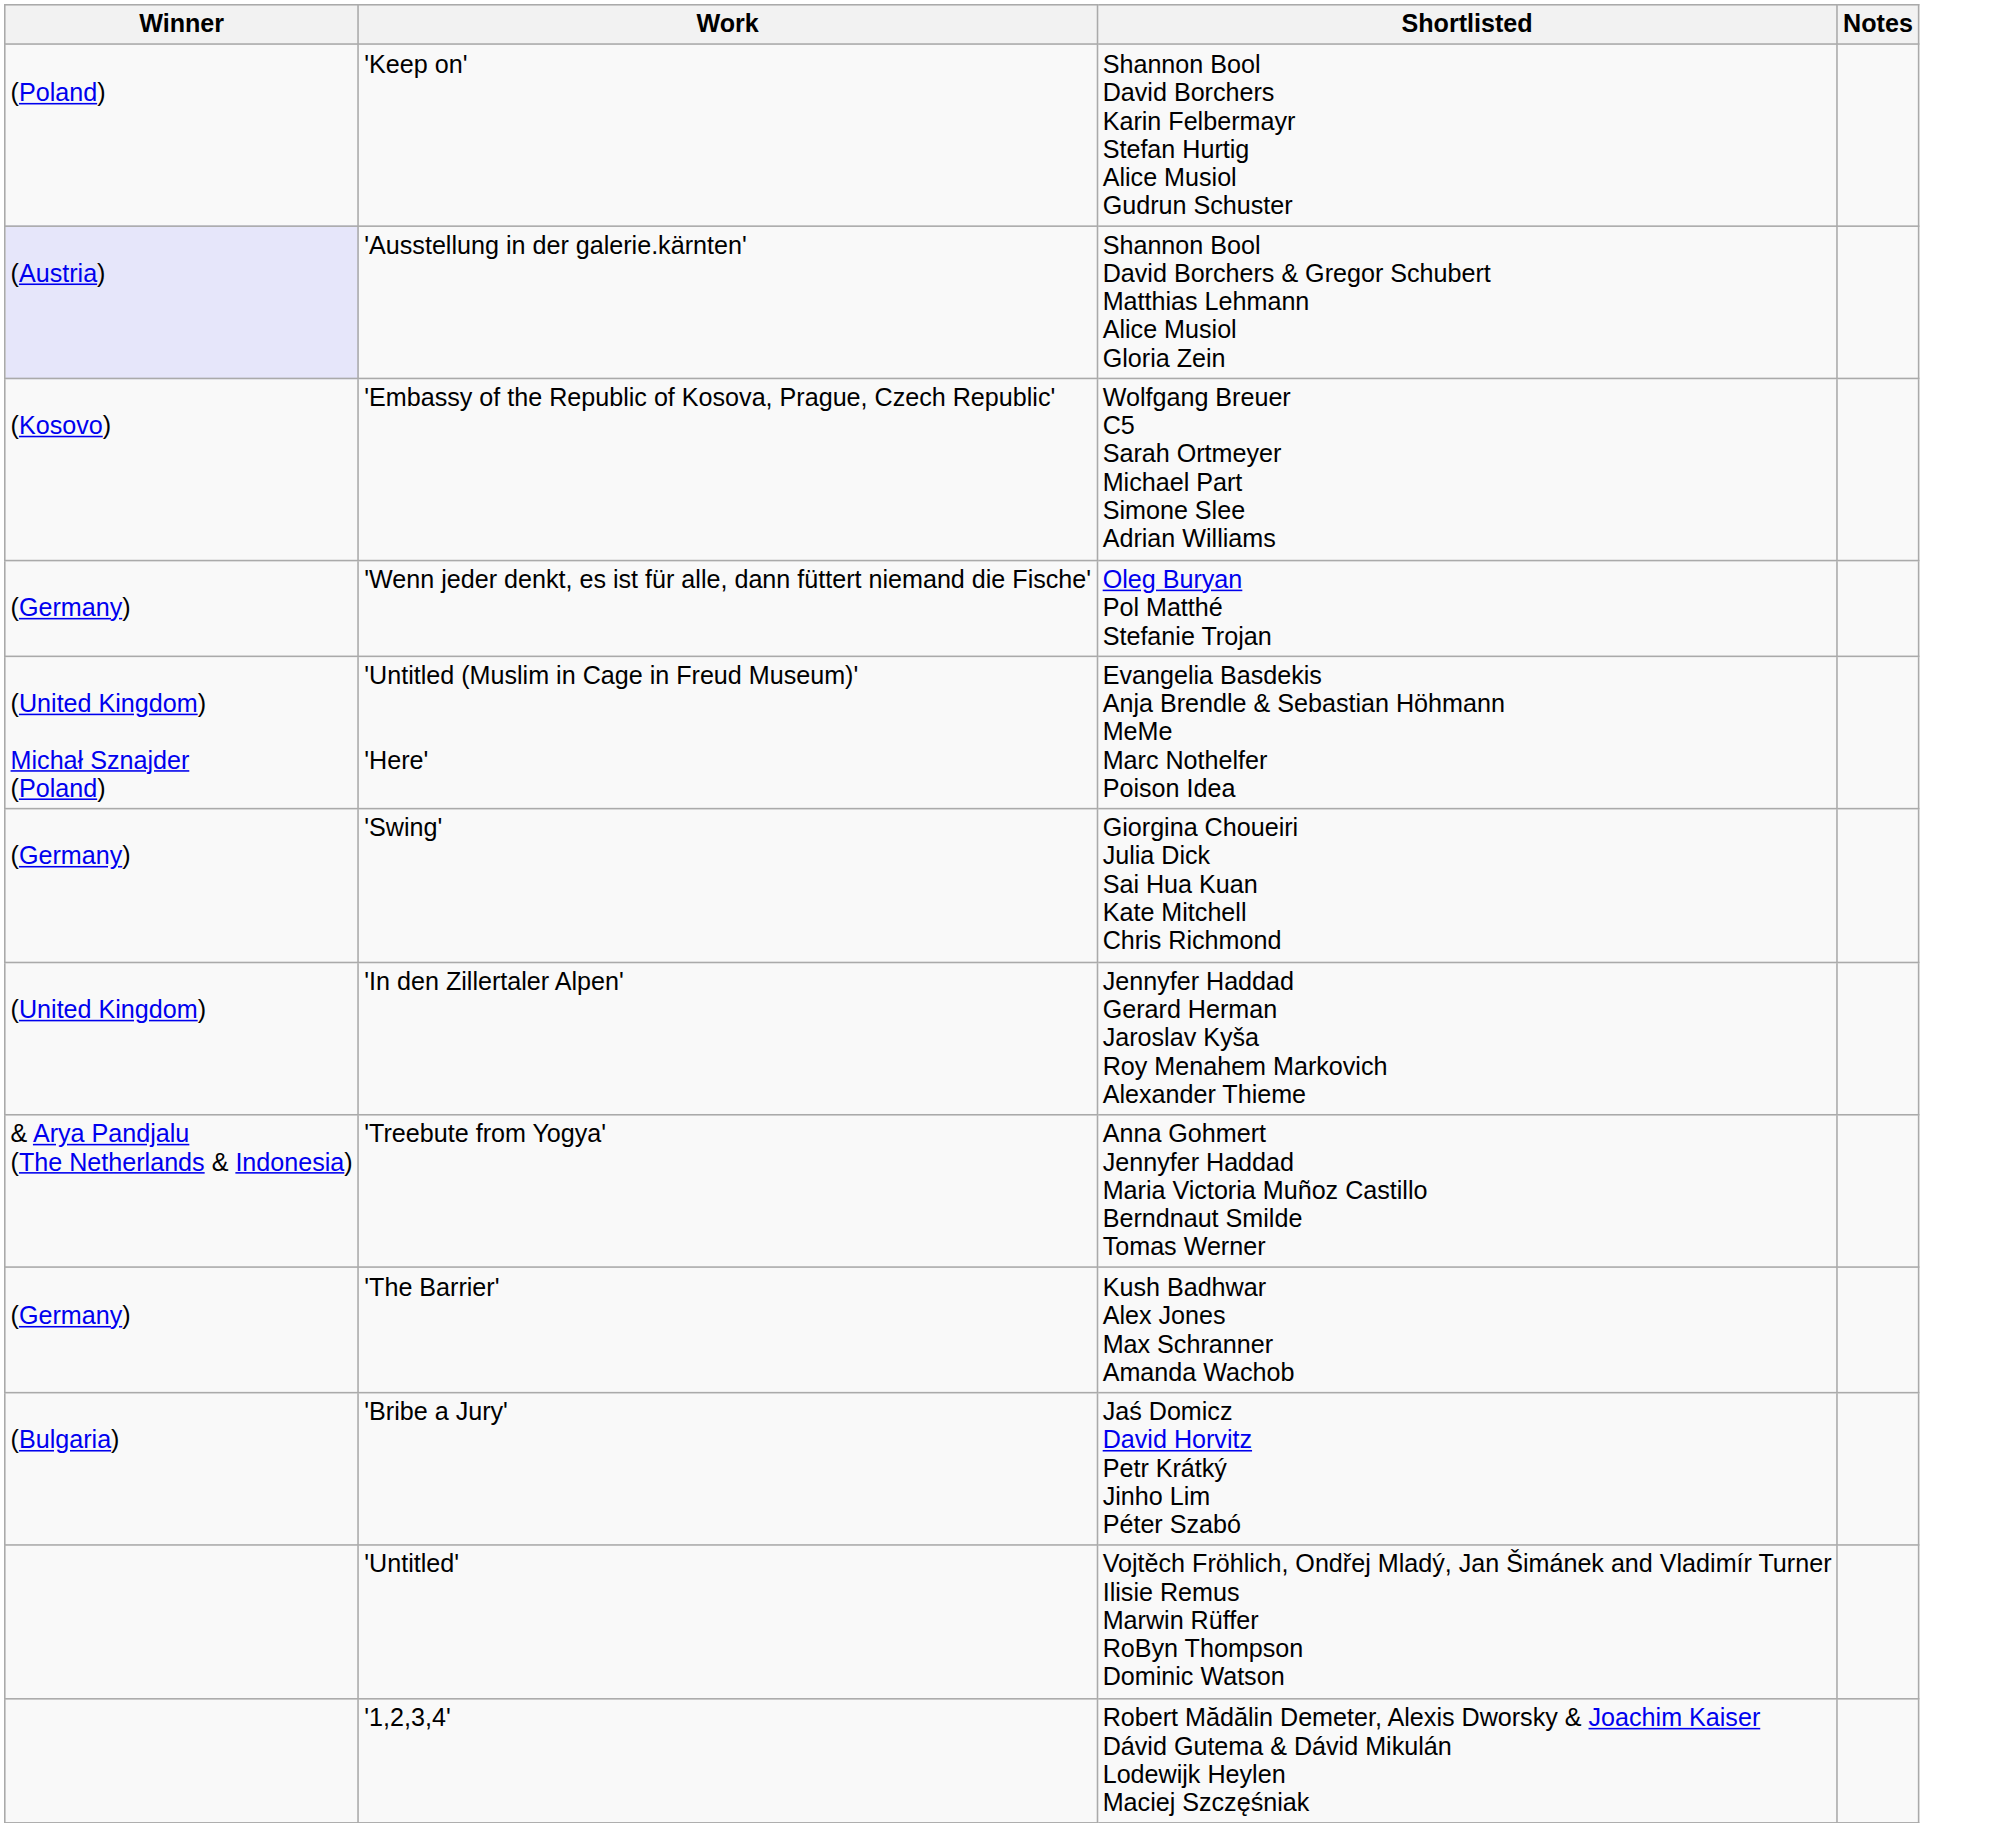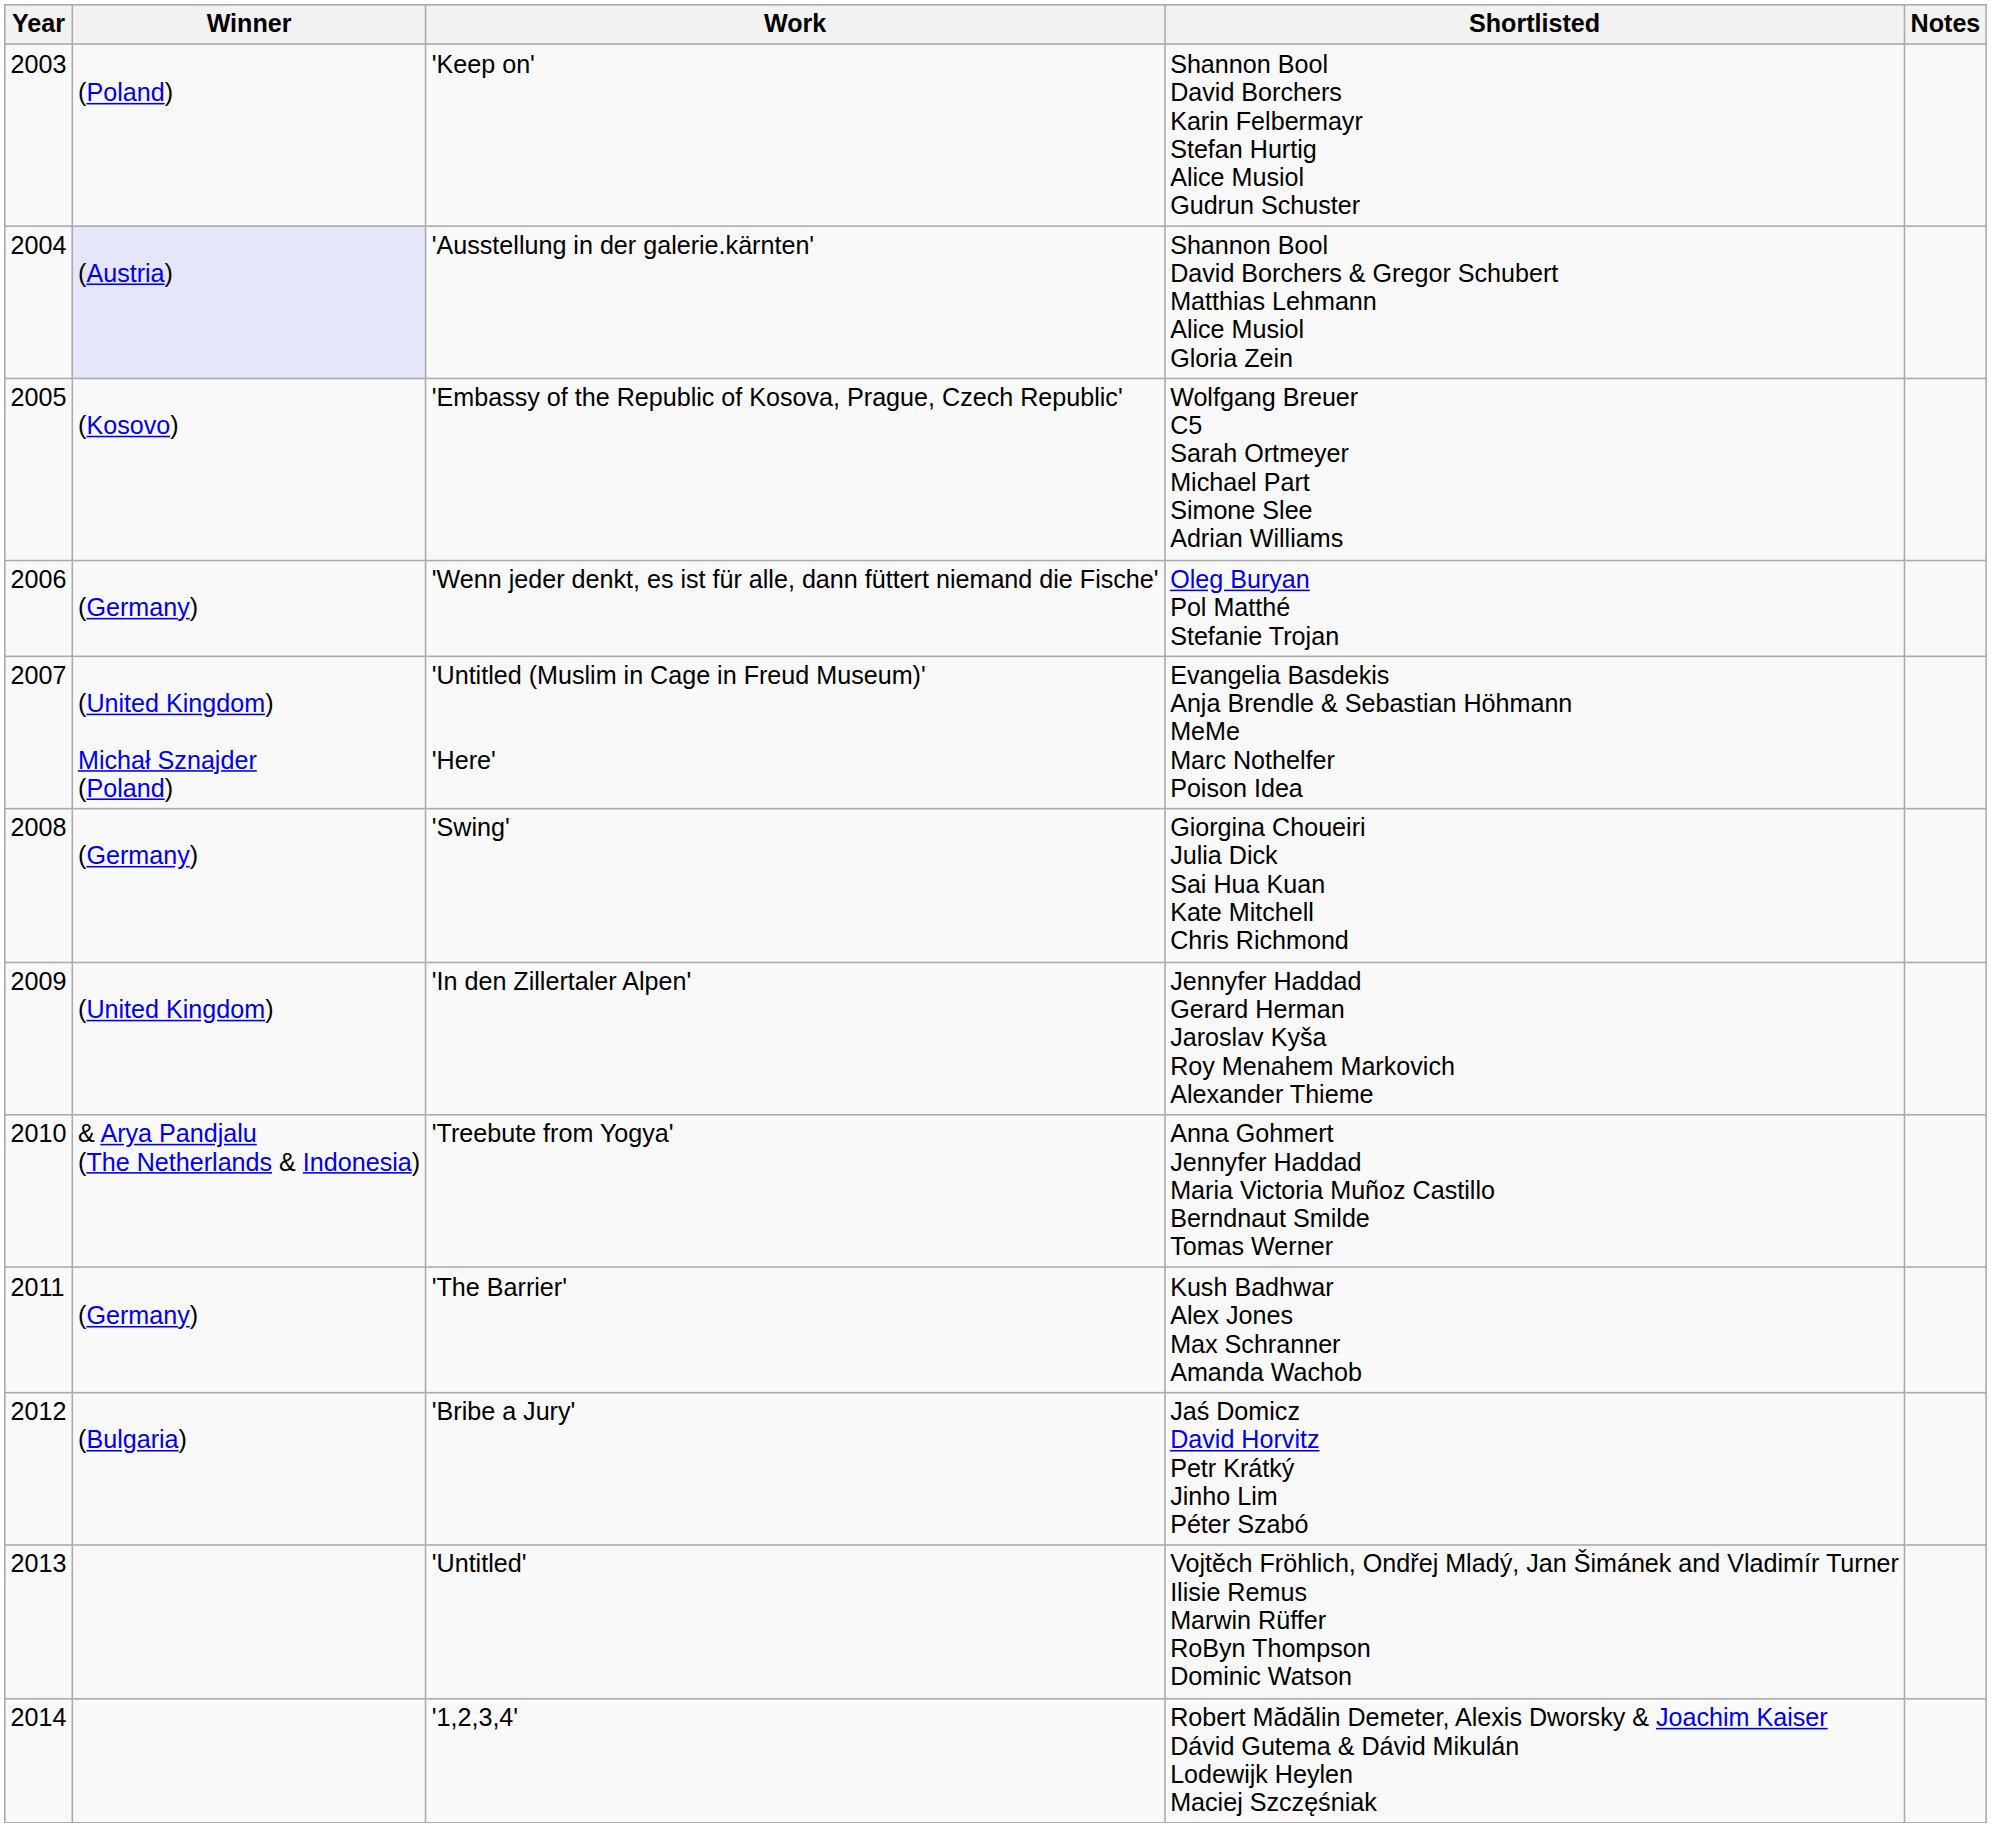 <table class="wikitable sortable">
 <tr>
+<th scope="col">Year</th>
 <th scope="col">Winner</th>
 <th class="unsortable" scope="col">Work</th>
 <th class="unsortable" scope="col">Shortlisted</th>
 <th class="unsortable" scope="col">Notes</th>
 </tr>
 <tr valign="top">
+<td>2003</td>
 <td> <br> (<a href='#'>Poland</a>)</td>
 <td>'Keep on'</td>
 <td>Shannon Bool<br>David Borchers<br>Karin Felbermayr<br>Stefan Hurtig<br>Alice Musiol<br>Gudrun Schuster</td>
 <td align=center></td>
 </tr>
 <tr valign="top">
+<td>2004</td>
 <td style="background: lavender;"> <br> (<a href='#'>Austria</a>)</td>
 <td>'Ausstellung in der galerie.kärnten'</td>
 <td>Shannon Bool<br>David Borchers & Gregor Schubert<br>Matthias Lehmann<br>Alice Musiol<br>Gloria Zein</td>
 <td align=center><br></td>
 </tr>
 <tr valign="top">
+<td>2005</td>
 <td> <br> (<a href='#'>Kosovo</a>)</td>
 <td>'Embassy of the Republic of Kosova, Prague, Czech Republic'</td>
 <td>Wolfgang Breuer<br>C5<br>Sarah Ortmeyer<br>Michael Part<br>Simone Slee<br>Adrian Williams</td>
 <td align=center></td>
 </tr>
 <tr valign="top">
+<td>2006</td>
 <td>  <br> (<a href='#'>Germany</a>)</td>
 <td>'Wenn jeder denkt, es ist für alle, dann füttert niemand die Fische'</td>
 <td><a href='#'>Oleg Buryan</a><br>Pol Matthé<br>Stefanie Trojan</td>
 <td align=center><br></td>
 </tr>
 <tr valign="top">
+<td>2007</td>
 <td> <br> (<a href='#'>United Kingdom</a>) <br><br><a href='#'>Michał Sznajder</a> <br> (<a href='#'>Poland</a>)</td>
 <td>'Untitled (Muslim in Cage in Freud Museum)'<br><br><br>'Here'</td>
 <td>Evangelia Basdekis<br>Anja Brendle & Sebastian Höhmann<br>MeMe<br>Marc Nothelfer<br>Poison Idea</td>
 <td align=center><br></td>
 </tr>
 <tr valign="top">
+<td>2008</td>
 <td> <br> (<a href='#'>Germany</a>)</td>
 <td>'Swing'</td>
 <td>Giorgina Choueiri<br>Julia Dick<br>Sai Hua Kuan<br>Kate Mitchell<br>Chris Richmond</td>
 <td align=center><br></td>
 </tr>
 <tr valign="top">
+<td>2009</td>
 <td> <br> (<a href='#'>United Kingdom</a>)</td>
 <td>'In den Zillertaler Alpen'</td>
 <td>Jennyfer Haddad<br>Gerard Herman<br>Jaroslav Kyša<br>Roy Menahem Markovich<br>Alexander Thieme</td>
 <td align=center><br></td>
 </tr>
 <tr valign="top">
+<td>2010</td>
 <td> & <a href='#'>Arya Pandjalu</a><br> (<a href='#'>The Netherlands</a> & <a href='#'>Indonesia</a>)</td>
 <td>'Treebute from Yogya'</td>
 <td>Anna Gohmert<br>Jennyfer Haddad<br>Maria Victoria Muñoz Castillo<br> Berndnaut Smilde<br>Tomas Werner</td>
 <td align=center><br></td>
 </tr>
 <tr valign="top">
+<td>2011</td>
 <td> <br> (<a href='#'>Germany</a>)</td>
 <td>'The Barrier'</td>
 <td>Kush Badhwar<br>Alex Jones<br>Max Schranner<br> Amanda Wachob</td>
 <td align=center><br></td>
 </tr>
 <tr valign="top">
+<td>2012</td>
 <td>  <br> (<a href='#'>Bulgaria</a>)</td>
 <td>'Bribe a Jury'</td>
 <td>Jaś Domicz<br><a href='#'>David Horvitz</a><br>Petr Krátký<br> Jinho Lim<br>Péter Szabó</td>
 <td align=center></td>
 </tr>
 <tr valign="top">
+<td>2013</td>
 <td>  <br></td>
 <td>'Untitled'</td>
 <td>Vojtěch Fröhlich, Ondřej Mladý, Jan Šimánek and Vladimír Turner<br> Ilisie Remus <br> Marwin Rüffer <br> RoByn Thompson<br> Dominic Watson</td>
 <td align= center></td>
 </tr>
 <tr valign = "top">
+<td>2014</td>
 <td>  <br></td>
 <td>'1,2,3,4'</td>
 <td>Robert Mădălin Demeter, Alexis Dworsky & <a href='#'>Joachim Kaiser</a><br>Dávid Gutema & Dávid Mikulán<br>Lodewijk Heylen<br>Maciej Szczęśniak</td>
 <td align= center></td>
 </tr>
 </table>
